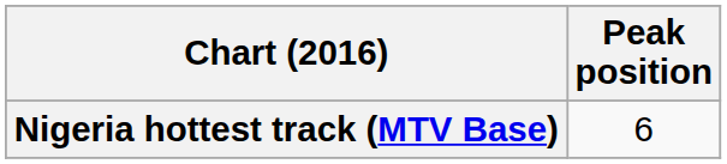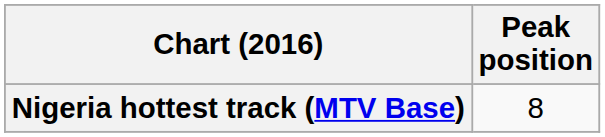 <table class="wikitable sortable plainrowheaders" style="text-align:center">
 <tr>
 <th scope="col">Chart (2016)</th>
 <th scope="col">Peak<br>position</th>
 </tr>
 <tr>
 <th scope="row">Nigeria hottest track (<a href='#'>MTV Base</a>)</th>
-<td>6</td>
+<td>8</td>
 </tr>
 </table>
